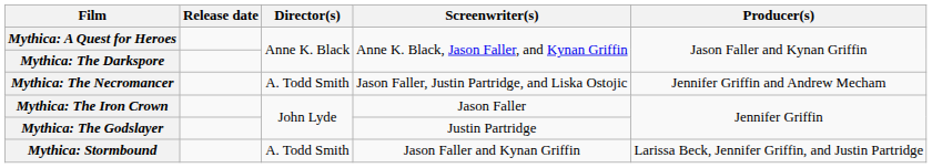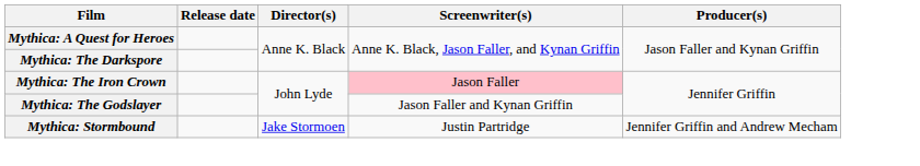 <table class="wikitable plainrowheaders" style="text-align:center;">
 <tr>
 <th>Film</th>
 <th>Release date</th>
 <th>Director(s)</th>
 <th>Screenwriter(s)</th>
 <th>Producer(s)</th>
 </tr>
 <tr>
 <th scope="row"><em>Mythica: A Quest for Heroes</em></th>
 <td style="text-align:left;"></td>
 <td rowspan=2>Anne K. Black</td>
 <td rowspan=2>Anne K. Black, <a href='#'>Jason Faller</a>, and <a href='#'>Kynan Griffin</a></td>
 <td rowspan=2>Jason Faller and Kynan Griffin</td>
 </tr>
 <tr>
 <th scope="row"><em>Mythica: The Darkspore</em></th>
 <td style="text-align:left;"></td>
 </tr>
 <tr>
-<th scope="row"><em>Mythica: The Necromancer</em></th>
-<td style="text-align:left;"></td>
-<td>A. Todd Smith</td>
-<td>Jason Faller, Justin Partridge, and Liska Ostojic</td>
-<td>Jennifer Griffin and Andrew Mecham</td>
-</tr>
-<tr>
 <th scope="row"><em>Mythica: The Iron Crown</em></th>
 <td style="text-align:left;"></td>
 <td rowspan=2>John Lyde</td>
-<td>Jason Faller</td>
+<td style="background: pink;">Jason Faller</td>
 <td rowspan=2>Jennifer Griffin</td>
 </tr>
 <tr>
 <th scope="row"><em>Mythica: The Godslayer</em></th>
 <td style="text-align:left;"></td>
-<td>Justin Partridge</td>
+<td>Jason Faller and Kynan Griffin</td>
 </tr>
 <tr>
 <th scope="row"><em>Mythica: Stormbound</em></th>
 <td style="text-align:left;"></td>
-<td>A. Todd Smith</td>
-<td>Jason Faller and Kynan Griffin</td>
-<td>Larissa Beck, Jennifer Griffin, and Justin Partridge</td>
+<td><a href='#'>Jake Stormoen</a></td>
+<td>Justin Partridge</td>
+<td>Jennifer Griffin and Andrew Mecham</td>
 </tr>
 </table>
